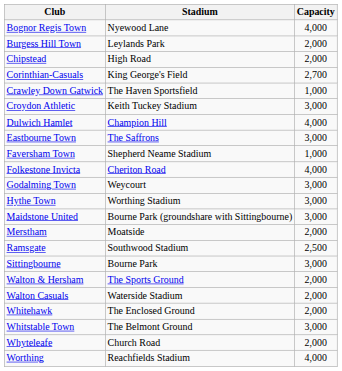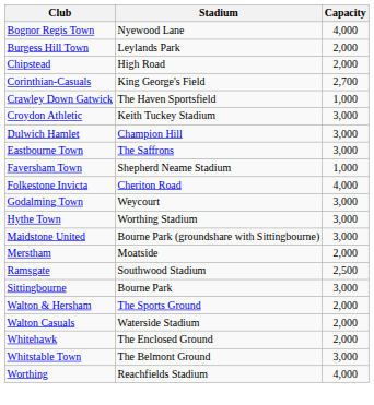 <table class="wikitable sortable">
 <tr>
 <th>Club</th>
 <th>Stadium</th>
 <th>Capacity</th>
 </tr>
 <tr>
 <td><a href='#'>Bognor Regis Town</a></td>
 <td>Nyewood Lane</td>
 <td align="center">4,000</td>
 </tr>
 <tr>
 <td><a href='#'>Burgess Hill Town</a></td>
 <td>Leylands Park</td>
 <td align="center">2,000</td>
 </tr>
 <tr>
 <td><a href='#'>Chipstead</a></td>
 <td>High Road</td>
 <td align="center">2,000</td>
 </tr>
 <tr>
 <td><a href='#'>Corinthian-Casuals</a></td>
 <td>King George's Field</td>
 <td align="center">2,700</td>
 </tr>
 <tr>
 <td><a href='#'>Crawley Down Gatwick</a></td>
 <td>The Haven Sportsfield</td>
 <td align="center">1,000</td>
 </tr>
 <tr>
 <td><a href='#'>Croydon Athletic</a></td>
 <td>Keith Tuckey Stadium</td>
 <td align="center">3,000</td>
 </tr>
 <tr>
 <td><a href='#'>Dulwich Hamlet</a></td>
 <td><a href='#'>Champion Hill</a></td>
-<td align="center">4,000</td>
+<td align="center">3,000</td>
 </tr>
 <tr>
 <td><a href='#'>Eastbourne Town</a></td>
 <td><a href='#'>The Saffrons</a></td>
 <td align="center">3,000</td>
 </tr>
 <tr>
 <td><a href='#'>Faversham Town</a></td>
 <td>Shepherd Neame Stadium</td>
 <td align="center">1,000</td>
 </tr>
 <tr>
 <td><a href='#'>Folkestone Invicta</a></td>
 <td><a href='#'>Cheriton Road</a></td>
 <td align="center">4,000</td>
 </tr>
 <tr>
 <td><a href='#'>Godalming Town</a></td>
 <td>Weycourt</td>
 <td align="center">3,000</td>
 </tr>
 <tr>
 <td><a href='#'>Hythe Town</a></td>
 <td>Worthing Stadium</td>
 <td align="center">3,000</td>
 </tr>
 <tr>
 <td><a href='#'>Maidstone United</a></td>
 <td>Bourne Park (groundshare with Sittingbourne)</td>
 <td align="center">3,000</td>
 </tr>
 <tr>
 <td><a href='#'>Merstham</a></td>
 <td>Moatside</td>
 <td align="center">2,000</td>
 </tr>
 <tr>
 <td><a href='#'>Ramsgate</a></td>
 <td>Southwood Stadium</td>
 <td align="center">2,500</td>
 </tr>
 <tr>
 <td><a href='#'>Sittingbourne</a></td>
 <td>Bourne Park</td>
 <td align="center">3,000</td>
 </tr>
 <tr>
 <td><a href='#'>Walton & Hersham</a></td>
 <td><a href='#'>The Sports Ground</a></td>
 <td align="center">2,000</td>
 </tr>
 <tr>
 <td><a href='#'>Walton Casuals</a></td>
 <td>Waterside Stadium</td>
 <td align="center">2,000</td>
 </tr>
 <tr>
 <td><a href='#'>Whitehawk</a></td>
 <td>The Enclosed Ground</td>
 <td align="center">2,000</td>
 </tr>
 <tr>
 <td><a href='#'>Whitstable Town</a></td>
 <td>The Belmont Ground</td>
 <td align="center">3,000</td>
 </tr>
 <tr>
-<td><a href='#'>Whyteleafe</a></td>
-<td>Church Road</td>
-<td align="center">2,000</td>
-</tr>
-<tr>
 <td><a href='#'>Worthing</a></td>
 <td>Reachfields Stadium</td>
 <td align="center">4,000</td>
 </tr>
 </table>
